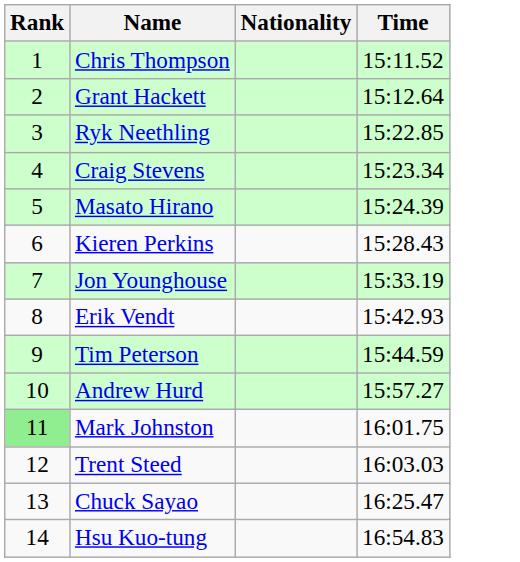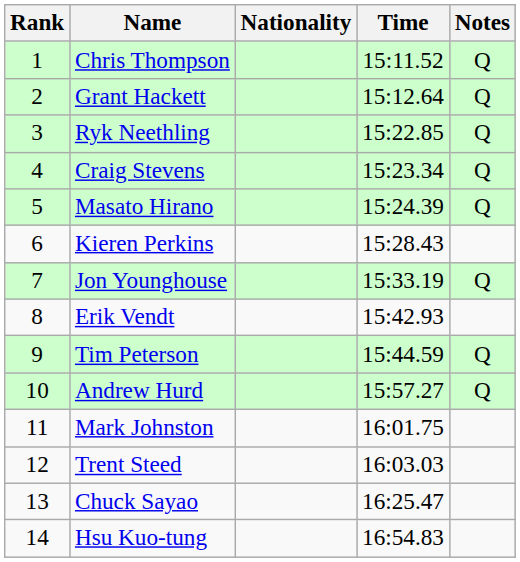 <table class="wikitable sortable" style="text-align:center">
 <tr>
 <th>Rank</th>
 <th>Name</th>
 <th>Nationality</th>
 <th>Time</th>
+<th>Notes</th>
 </tr>
 <tr bgcolor=ccffcc>
 <td>1</td>
 <td align=left><a href='#'>Chris Thompson</a></td>
 <td align=left></td>
 <td>15:11.52</td>
+<td>Q</td>
 </tr>
 <tr bgcolor=ccffcc>
 <td>2</td>
 <td align=left><a href='#'>Grant Hackett</a></td>
 <td align=left></td>
 <td>15:12.64</td>
+<td>Q</td>
 </tr>
 <tr bgcolor=ccffcc>
 <td>3</td>
 <td align=left><a href='#'>Ryk Neethling</a></td>
 <td align=left></td>
 <td>15:22.85</td>
+<td>Q</td>
 </tr>
 <tr bgcolor=ccffcc>
 <td>4</td>
 <td align=left><a href='#'>Craig Stevens</a></td>
 <td align=left></td>
 <td>15:23.34</td>
+<td>Q</td>
 </tr>
 <tr bgcolor=ccffcc>
 <td>5</td>
 <td align=left><a href='#'>Masato Hirano</a></td>
 <td align=left></td>
 <td>15:24.39</td>
+<td>Q</td>
 </tr>
 <tr>
 <td>6</td>
 <td align=left><a href='#'>Kieren Perkins</a></td>
 <td align=left></td>
 <td>15:28.43</td>
+<td></td>
 </tr>
 <tr bgcolor=ccffcc>
 <td>7</td>
 <td align=left><a href='#'>Jon Younghouse</a></td>
 <td align=left></td>
 <td>15:33.19</td>
+<td>Q</td>
 </tr>
 <tr>
 <td>8</td>
 <td align=left><a href='#'>Erik Vendt</a></td>
 <td align=left></td>
 <td>15:42.93</td>
+<td></td>
 </tr>
 <tr bgcolor=ccffcc>
 <td>9</td>
 <td align=left><a href='#'>Tim Peterson</a></td>
 <td align=left></td>
 <td>15:44.59</td>
+<td>Q</td>
 </tr>
 <tr bgcolor=ccffcc>
 <td>10</td>
 <td align=left><a href='#'>Andrew Hurd</a></td>
 <td align=left></td>
 <td>15:57.27</td>
+<td>Q</td>
 </tr>
 <tr>
-<td style="background: lightgreen;">11</td>
+<td>11</td>
 <td align=left><a href='#'>Mark Johnston</a></td>
 <td align=left></td>
 <td>16:01.75</td>
+<td></td>
 </tr>
 <tr>
 <td>12</td>
 <td align=left><a href='#'>Trent Steed</a></td>
 <td align=left></td>
 <td>16:03.03</td>
+<td></td>
 </tr>
 <tr>
 <td>13</td>
 <td align=left><a href='#'>Chuck Sayao</a></td>
 <td align=left></td>
 <td>16:25.47</td>
+<td></td>
 </tr>
 <tr>
 <td>14</td>
 <td align=left><a href='#'>Hsu Kuo-tung</a></td>
 <td align=left></td>
 <td>16:54.83</td>
+<td></td>
 </tr>
 </table>
